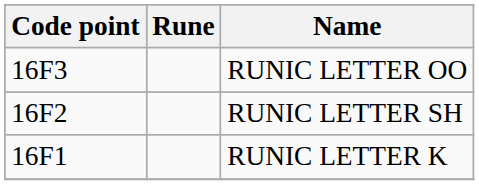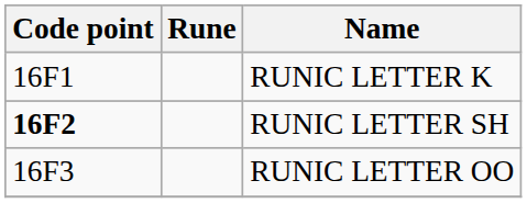 <table class=wikitable>
 <tr>
 <th>Code point</th>
 <th>Rune</th>
 <th>Name</th>
 </tr>
 <tr>
+<td>16F1</td>
+<td></td>
+<td>RUNIC LETTER K</td>
+</tr>
+<tr>
+<td><strong>16F2</strong></td>
+<td></td>
+<td>RUNIC LETTER SH</td>
+</tr>
+<tr>
 <td>16F3</td>
 <td></td>
 <td>RUNIC LETTER OO</td>
 </tr>
 <tr>
-<td>16F2</td>
-<td></td>
-<td>RUNIC LETTER SH</td>
-</tr>
-<tr>
-<td>16F1</td>
-<td></td>
-<td>RUNIC LETTER K</td>
-</tr>
-<tr>
 </tr>
 </table>
